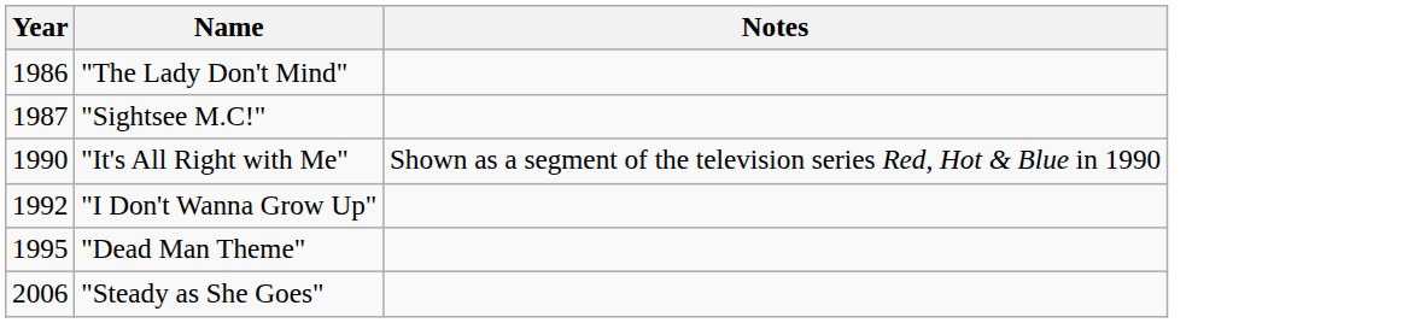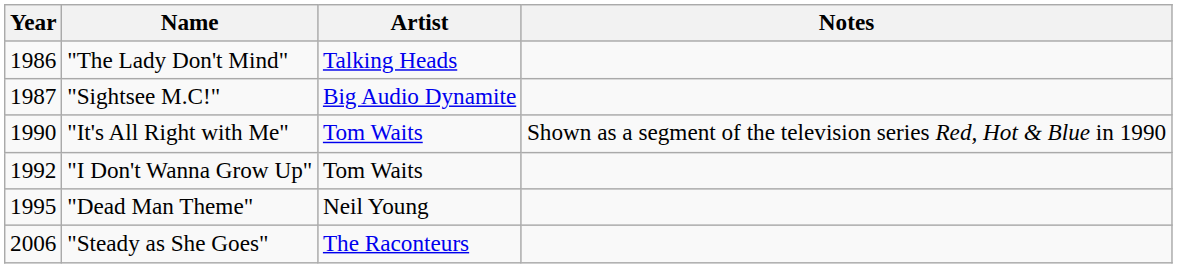 <table class="wikitable">
 <tr>
 <th>Year</th>
 <th>Name</th>
+<th>Artist</th>
 <th>Notes</th>
 </tr>
 <tr>
 <td>1986</td>
 <td>"The Lady Don't Mind"</td>
+<td><a href='#'>Talking Heads</a></td>
 <td></td>
 </tr>
 <tr>
 <td>1987</td>
 <td>"Sightsee M.C!"</td>
+<td><a href='#'>Big Audio Dynamite</a></td>
 <td></td>
 </tr>
 <tr>
 <td>1990</td>
 <td>"It's All Right with Me"</td>
+<td><a href='#'>Tom Waits</a></td>
 <td>Shown as a segment of the television series <em>Red, Hot & Blue</em> in 1990</td>
 </tr>
 <tr>
 <td>1992</td>
 <td>"I Don't Wanna Grow Up"</td>
+<td>Tom Waits</td>
 <td></td>
 </tr>
 <tr>
 <td>1995</td>
 <td>"Dead Man Theme"</td>
+<td>Neil Young</td>
 <td></td>
 </tr>
 <tr>
 <td>2006</td>
 <td>"Steady as She Goes"</td>
+<td><a href='#'>The Raconteurs</a></td>
 <td></td>
 </tr>
 </table>
